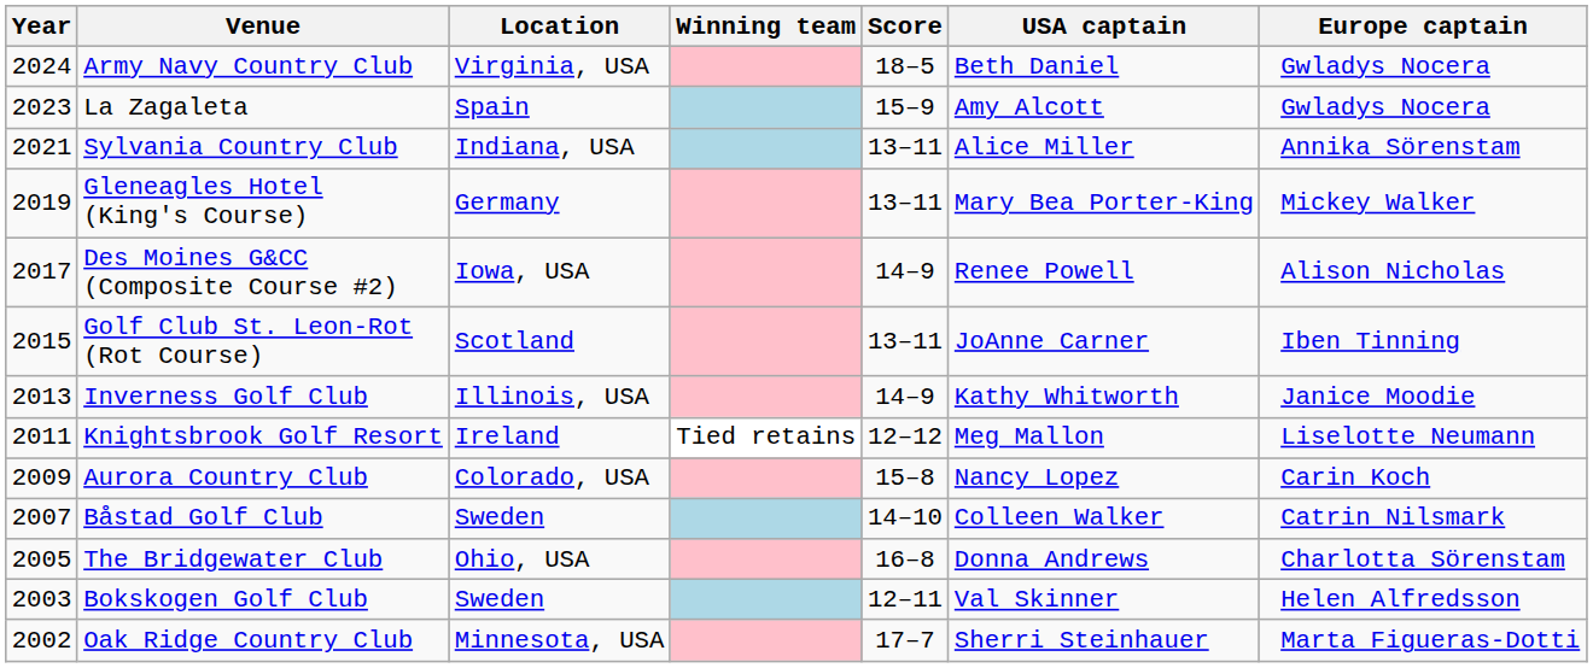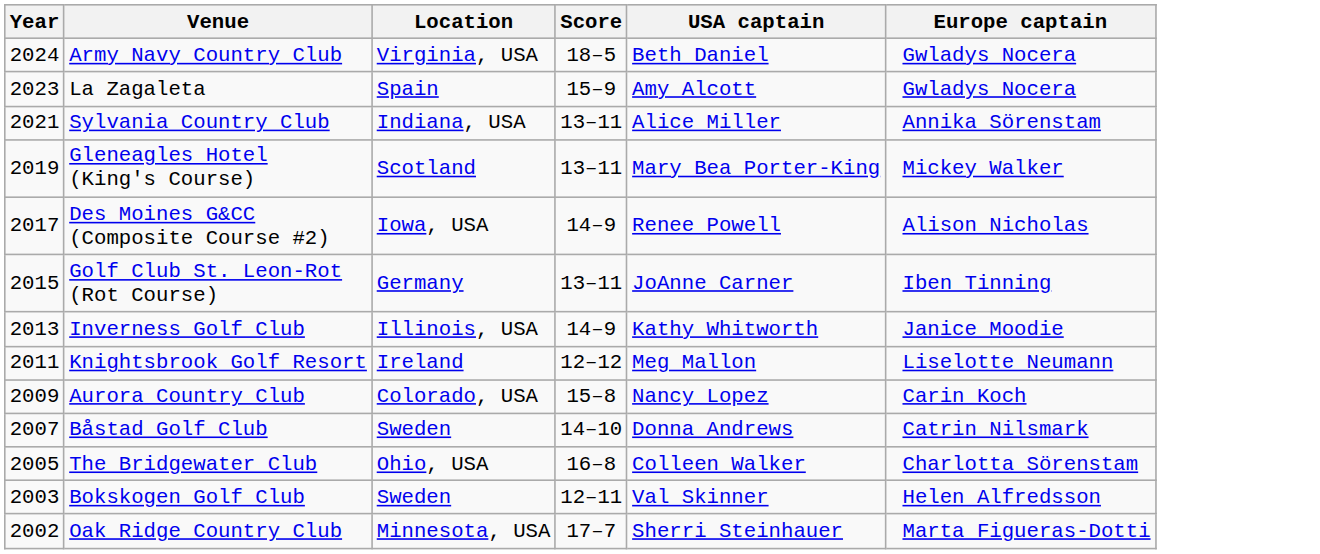 <table class="wikitable">
 <tr>
 <th>Year</th>
 <th>Venue</th>
 <th>Location</th>
-<th>Winning team</th>
 <th>Score</th>
 <th>USA captain</th>
 <th>Europe captain</th>
 </tr>
 <tr>
 <td>2024</td>
 <td><a href='#'>Army Navy Country Club</a></td>
 <td><a href='#'>Virginia</a>, USA</td>
-<td style="background:pink"></td>
 <td align=center>18–5</td>
 <td><a href='#'>Beth Daniel</a></td>
 <td> <a href='#'>Gwladys Nocera</a></td>
 </tr>
 <tr>
 <td>2023</td>
 <td>La Zagaleta</td>
 <td><a href='#'>Spain</a></td>
-<td style="background:lightblue"></td>
 <td align=center>15–9</td>
 <td><a href='#'>Amy Alcott</a></td>
 <td> <a href='#'>Gwladys Nocera</a></td>
 </tr>
 <tr>
 <td>2021</td>
 <td><a href='#'>Sylvania Country Club</a></td>
 <td><a href='#'>Indiana</a>, USA</td>
-<td style="background:lightblue"></td>
 <td align=center>13–11</td>
 <td><a href='#'>Alice Miller</a></td>
 <td> <a href='#'>Annika Sörenstam</a></td>
 </tr>
 <tr>
 <td>2019</td>
 <td><a href='#'>Gleneagles Hotel</a><br>(King's Course)</td>
-<td><a href='#'>Germany</a></td>
-<td style="background:pink"></td>
+<td><a href='#'>Scotland</a></td>
 <td align=center>13–11</td>
 <td><a href='#'>Mary Bea Porter-King</a></td>
 <td> <a href='#'>Mickey Walker</a></td>
 </tr>
 <tr>
 <td>2017</td>
 <td><a href='#'>Des Moines G&CC</a><br>(Composite Course #2)</td>
 <td><a href='#'>Iowa</a>, USA</td>
-<td style="background:pink"></td>
 <td align=center>14–9</td>
 <td><a href='#'>Renee Powell</a></td>
 <td> <a href='#'>Alison Nicholas</a></td>
 </tr>
 <tr>
 <td>2015</td>
 <td><a href='#'>Golf Club St. Leon-Rot</a><br>(Rot Course)</td>
-<td><a href='#'>Scotland</a></td>
-<td style="background:pink"></td>
+<td><a href='#'>Germany</a></td>
 <td align=center>13–11</td>
 <td><a href='#'>JoAnne Carner</a></td>
 <td> <a href='#'>Iben Tinning</a></td>
 </tr>
 <tr>
 <td>2013</td>
 <td><a href='#'>Inverness Golf Club</a></td>
 <td><a href='#'>Illinois</a>, USA</td>
-<td style="background:pink"></td>
 <td align=center>14–9</td>
 <td><a href='#'>Kathy Whitworth</a></td>
 <td> <a href='#'>Janice Moodie</a></td>
 </tr>
 <tr>
 <td>2011</td>
 <td><a href='#'>Knightsbrook Golf Resort</a></td>
 <td><a href='#'>Ireland</a></td>
-<td style="background:white">Tied  retains</td>
 <td align="center">12–12</td>
 <td><a href='#'>Meg Mallon</a></td>
 <td> <a href='#'>Liselotte Neumann</a></td>
 </tr>
 <tr>
 <td>2009</td>
 <td><a href='#'>Aurora Country Club</a></td>
 <td><a href='#'>Colorado</a>, USA</td>
-<td style="background:pink"></td>
 <td align="center">15–8</td>
 <td><a href='#'>Nancy Lopez</a></td>
 <td> <a href='#'>Carin Koch</a></td>
 </tr>
 <tr>
 <td>2007</td>
 <td><a href='#'>Båstad Golf Club</a></td>
 <td><a href='#'>Sweden</a></td>
-<td style="background:lightblue"></td>
 <td align="center">14–10</td>
-<td><a href='#'>Colleen Walker</a></td>
+<td><a href='#'>Donna Andrews</a></td>
 <td> <a href='#'>Catrin Nilsmark</a></td>
 </tr>
 <tr>
 <td>2005</td>
 <td><a href='#'>The Bridgewater Club</a></td>
 <td><a href='#'>Ohio</a>, USA</td>
-<td style="background:pink"></td>
 <td align="center">16–8</td>
-<td><a href='#'>Donna Andrews</a></td>
+<td><a href='#'>Colleen Walker</a></td>
 <td> <a href='#'>Charlotta Sörenstam</a></td>
 </tr>
 <tr>
 <td>2003</td>
 <td><a href='#'>Bokskogen Golf Club</a></td>
 <td><a href='#'>Sweden</a></td>
-<td style="background:lightblue"></td>
 <td align="center">12–11</td>
 <td><a href='#'>Val Skinner</a></td>
 <td> <a href='#'>Helen Alfredsson</a></td>
 </tr>
 <tr>
 <td>2002</td>
 <td><a href='#'>Oak Ridge Country Club</a></td>
 <td><a href='#'>Minnesota</a>, USA</td>
-<td style="background:pink"></td>
 <td align="center">17–7</td>
 <td><a href='#'>Sherri Steinhauer</a></td>
 <td> <a href='#'>Marta Figueras-Dotti</a></td>
 </tr>
 </table>
